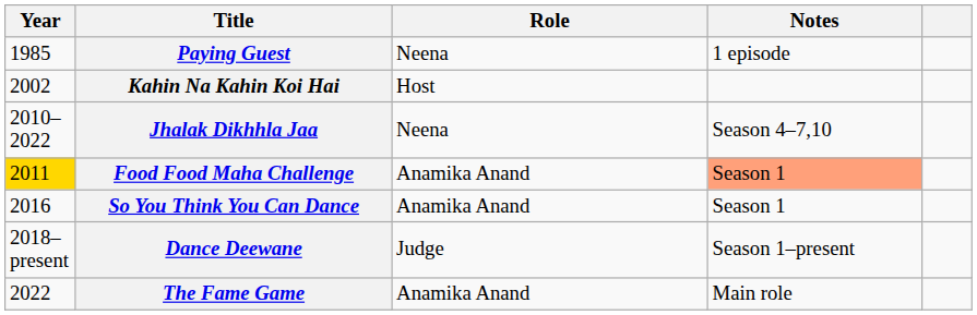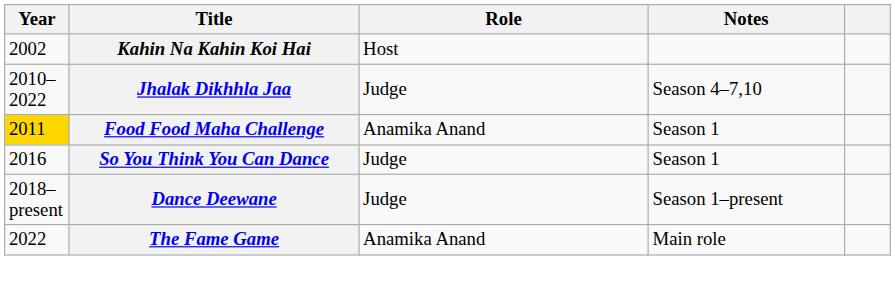 <table class="wikitable plainrowheaders sortable" style="margin-right: 0;">
 <tr>
 <th scope="col" style="width: 3em;">Year</th>
 <th scope="col" style="width: 15em;">Title</th>
 <th scope="col" style="width: 15em;">Role</th>
 <th scope="col" style="width: 10em;" class="unsortable">Notes</th>
 <th scope="col" style="width: 2em;" class="unsortable"></th>
-</tr>
-<tr>
-<td>1985</td>
-<th scope="row"><em><a href='#'>Paying Guest</a></em></th>
-<td>Neena</td>
-<td>1 episode</td>
-<td style="text-align:center;"></td>
 </tr>
 <tr>
 <td>2002</td>
 <th scope="row"><em>Kahin Na Kahin Koi Hai</em></th>
 <td>Host</td>
 <td></td>
 <td style="text-align:center;"></td>
 </tr>
 <tr>
 <td>2010–2022</td>
 <th scope="row"><em><a href='#'>Jhalak Dikhhla Jaa</a></em></th>
-<td>Neena</td>
+<td>Judge</td>
 <td>Season 4–7,10</td>
 <td style="text-align:center;"></td>
 </tr>
 <tr>
 <td style="background: gold;">2011</td>
 <th scope="row"><em><a href='#'>Food Food Maha Challenge</a></em></th>
 <td>Anamika Anand</td>
-<td style="background: lightsalmon;">Season 1</td>
+<td>Season 1</td>
 <td style="text-align:center;"></td>
 </tr>
 <tr>
 <td>2016</td>
 <th scope="row"><em><a href='#'>So You Think You Can Dance</a></em></th>
-<td>Anamika Anand</td>
+<td>Judge</td>
 <td>Season 1</td>
 <td style="text-align:center;"></td>
 </tr>
 <tr>
 <td>2018–present</td>
 <th scope="row"><em><a href='#'>Dance Deewane</a></em></th>
 <td>Judge</td>
 <td>Season 1–present</td>
 <td style="text-align:center;"></td>
 </tr>
 <tr>
 <td>2022</td>
 <th scope="row"><em><a href='#'>The Fame Game</a></em></th>
 <td>Anamika Anand</td>
 <td>Main role</td>
 <td style="text-align:center;"></td>
 </tr>
 </table>
